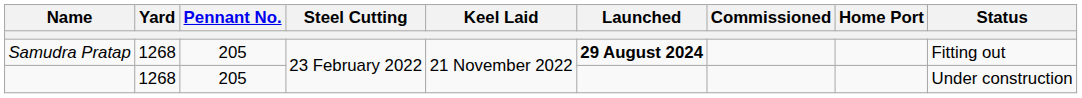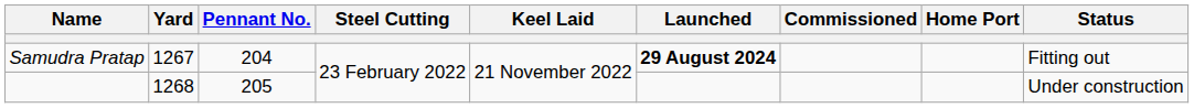 <table class="wikitable">
 <tr>
 <th>Name</th>
 <th>Yard</th>
 <th><a href='#'>Pennant No.</a></th>
 <th>Steel Cutting</th>
 <th>Keel Laid</th>
 <th>Launched</th>
 <th>Commissioned</th>
 <th>Home Port</th>
 <th>Status</th>
 </tr>
 <tr>
 <th colspan=9></th>
 </tr>
 <tr>
 <td><em>Samudra Pratap</em></td>
-<td>1268</td>
-<td align='center'>205</td>
+<td>1267</td>
+<td align='center'>204</td>
 <td rowspan="2">23 February 2022</td>
 <td rowspan="2">21 November 2022</td>
 <td><strong>29 August 2024</strong></td>
 <td></td>
 <td></td>
 <td>Fitting out</td>
 </tr>
 <tr>
 <td></td>
 <td>1268</td>
 <td align='center'>205</td>
 <td></td>
 <td></td>
 <td></td>
 <td>Under construction</td>
 </tr>
 </table>
